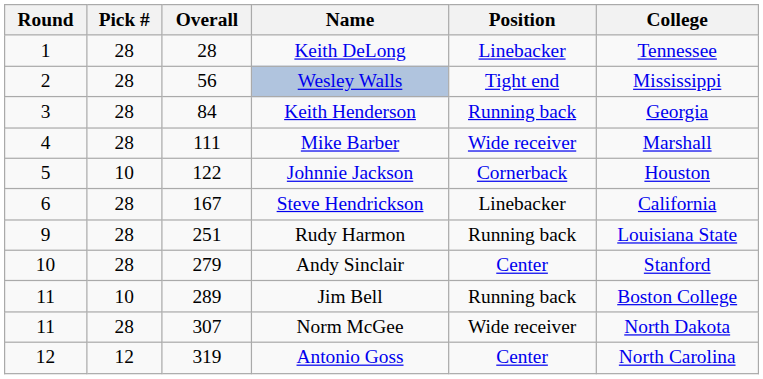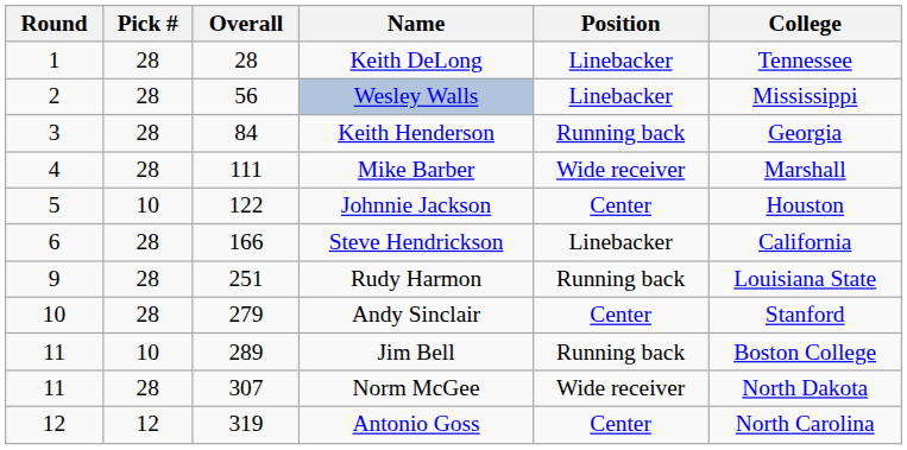 <table class="wikitable sortable sortable" style="width: 100%; text-align:center">
 <tr>
 <th>Round</th>
 <th>Pick #</th>
 <th>Overall</th>
 <th>Name</th>
 <th>Position</th>
 <th>College</th>
 </tr>
 <tr>
 <td>1</td>
 <td>28</td>
 <td>28</td>
 <td><a href='#'>Keith DeLong</a></td>
 <td><a href='#'>Linebacker</a></td>
 <td><a href='#'>Tennessee</a></td>
 </tr>
 <tr>
 <td>2</td>
 <td>28</td>
 <td>56</td>
 <td bgcolor=lightsteelblue><a href='#'>Wesley Walls</a></td>
-<td><a href='#'>Tight end</a></td>
+<td><a href='#'>Linebacker</a></td>
 <td><a href='#'>Mississippi</a></td>
 </tr>
 <tr>
 <td>3</td>
 <td>28</td>
 <td>84</td>
 <td><a href='#'>Keith Henderson</a></td>
 <td><a href='#'>Running back</a></td>
 <td><a href='#'>Georgia</a></td>
 </tr>
 <tr>
 <td>4</td>
 <td>28</td>
 <td>111</td>
 <td><a href='#'>Mike Barber</a></td>
 <td><a href='#'>Wide receiver</a></td>
 <td><a href='#'>Marshall</a></td>
 </tr>
 <tr>
 <td>5</td>
 <td>10</td>
 <td>122</td>
 <td><a href='#'>Johnnie Jackson</a></td>
-<td><a href='#'>Cornerback</a></td>
+<td><a href='#'>Center</a></td>
 <td><a href='#'>Houston</a></td>
 </tr>
 <tr>
 <td>6</td>
 <td>28</td>
-<td>167</td>
+<td>166</td>
 <td><a href='#'>Steve Hendrickson</a></td>
 <td>Linebacker</td>
 <td><a href='#'>California</a></td>
 </tr>
 <tr>
 <td>9</td>
 <td>28</td>
 <td>251</td>
 <td>Rudy Harmon</td>
 <td>Running back</td>
 <td><a href='#'>Louisiana State</a></td>
 </tr>
 <tr>
 <td>10</td>
 <td>28</td>
 <td>279</td>
 <td>Andy Sinclair</td>
 <td><a href='#'>Center</a></td>
 <td><a href='#'>Stanford</a></td>
 </tr>
 <tr>
 <td>11</td>
 <td>10</td>
 <td>289</td>
 <td>Jim Bell</td>
 <td>Running back</td>
 <td><a href='#'>Boston College</a></td>
 </tr>
 <tr>
 <td>11</td>
 <td>28</td>
 <td>307</td>
 <td>Norm McGee</td>
 <td>Wide receiver</td>
 <td><a href='#'>North Dakota</a></td>
 </tr>
 <tr>
 <td>12</td>
 <td>12</td>
 <td>319</td>
 <td><a href='#'>Antonio Goss</a></td>
 <td><a href='#'>Center</a></td>
 <td><a href='#'>North Carolina</a></td>
 </tr>
 </table>
